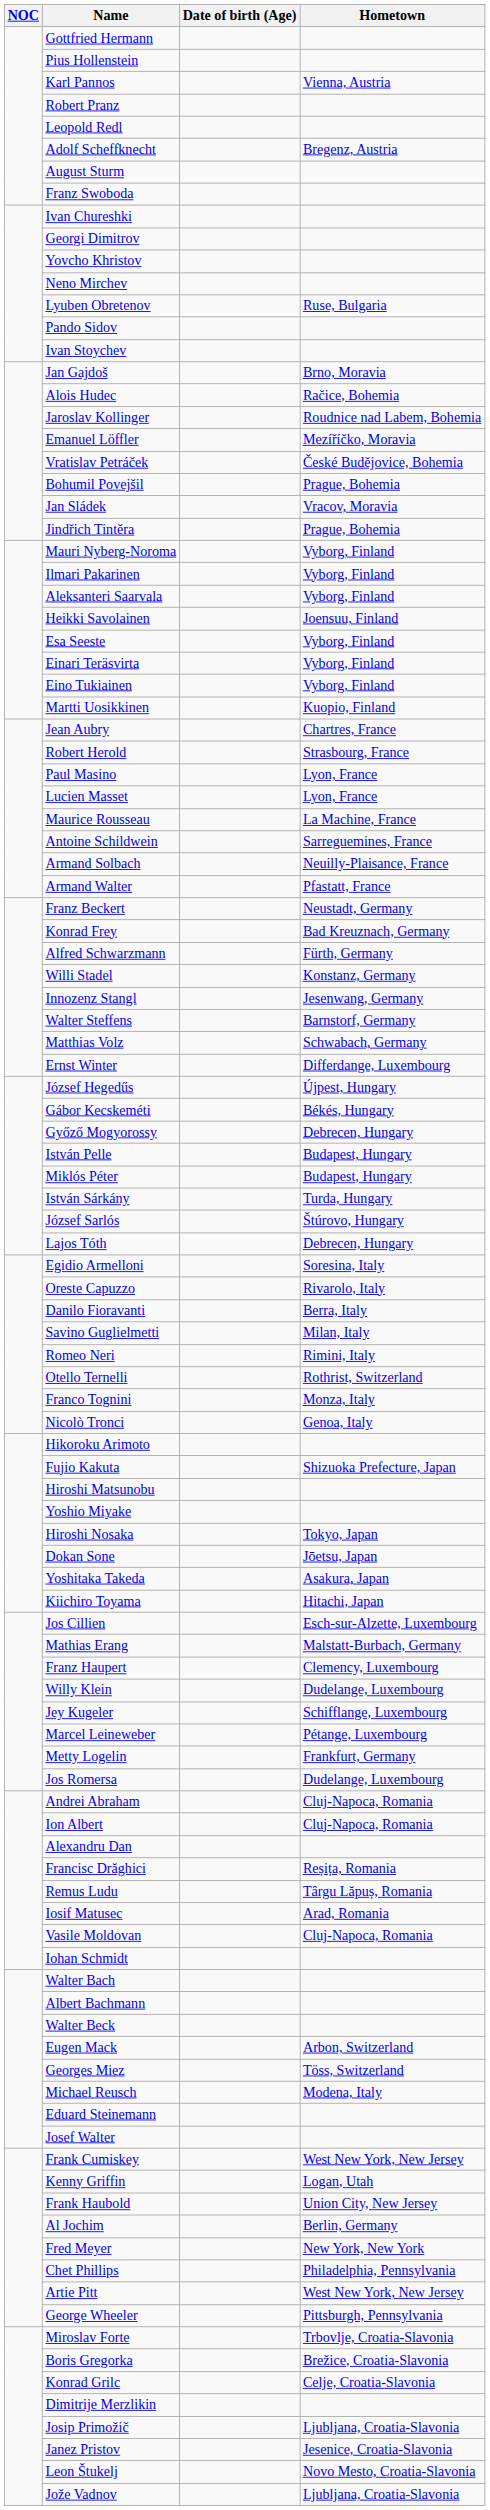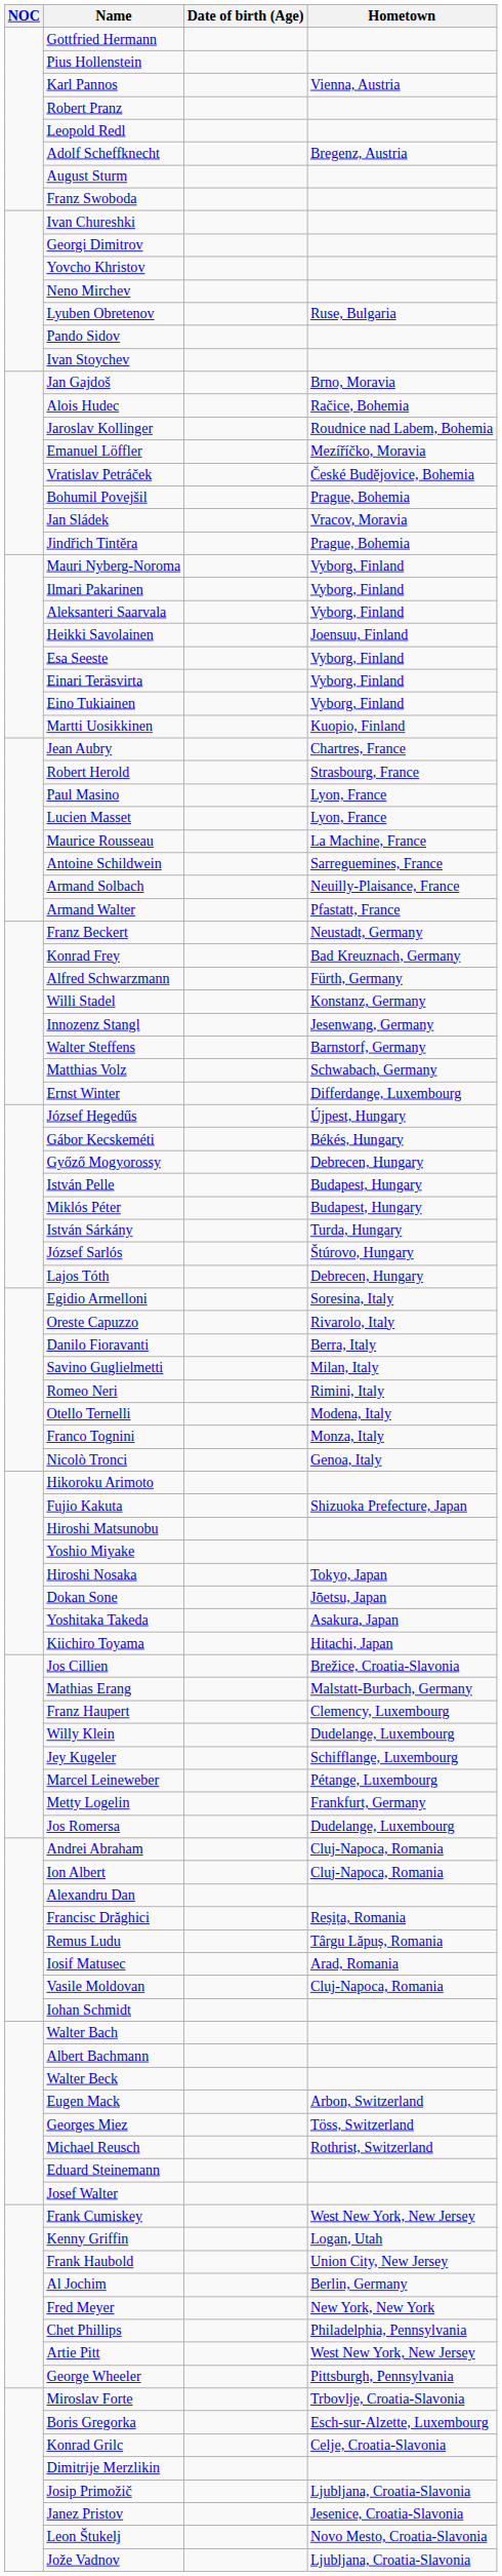 <table class="wikitable sortable">
 <tr>
 <th><a href='#'>NOC</a></th>
 <th>Name</th>
 <th>Date of birth (Age)</th>
 <th>Hometown</th>
 </tr>
 <tr>
 <td rowspan="8"></td>
 <td><a href='#'>Gottfried Hermann</a></td>
 <td></td>
 <td></td>
 </tr>
 <tr>
 <td><a href='#'>Pius Hollenstein</a></td>
 <td></td>
 <td></td>
 </tr>
 <tr>
 <td><a href='#'>Karl Pannos</a></td>
 <td></td>
 <td><a href='#'>Vienna, Austria</a></td>
 </tr>
 <tr>
 <td><a href='#'>Robert Pranz</a></td>
 <td></td>
 <td></td>
 </tr>
 <tr>
 <td><a href='#'>Leopold Redl</a></td>
 <td></td>
 <td></td>
 </tr>
 <tr>
 <td><a href='#'>Adolf Scheffknecht</a></td>
 <td></td>
 <td><a href='#'>Bregenz, Austria</a></td>
 </tr>
 <tr>
 <td><a href='#'>August Sturm</a></td>
 <td></td>
 <td></td>
 </tr>
 <tr>
 <td><a href='#'>Franz Swoboda</a></td>
 <td></td>
 <td></td>
 </tr>
 <tr>
 <td rowspan="7"></td>
 <td><a href='#'>Ivan Chureshki</a></td>
 <td></td>
 <td></td>
 </tr>
 <tr>
 <td><a href='#'>Georgi Dimitrov</a></td>
 <td></td>
 <td></td>
 </tr>
 <tr>
 <td><a href='#'>Yovcho Khristov</a></td>
 <td></td>
 <td></td>
 </tr>
 <tr>
 <td><a href='#'>Neno Mirchev</a></td>
 <td></td>
 <td></td>
 </tr>
 <tr>
 <td><a href='#'>Lyuben Obretenov</a></td>
 <td></td>
 <td><a href='#'>Ruse, Bulgaria</a></td>
 </tr>
 <tr>
 <td><a href='#'>Pando Sidov</a></td>
 <td></td>
 <td></td>
 </tr>
 <tr>
 <td><a href='#'>Ivan Stoychev</a></td>
 <td></td>
 <td></td>
 </tr>
 <tr>
 <td rowspan="8"></td>
 <td><a href='#'>Jan Gajdoš</a></td>
 <td></td>
 <td><a href='#'>Brno, Moravia</a></td>
 </tr>
 <tr>
 <td><a href='#'>Alois Hudec</a></td>
 <td></td>
 <td><a href='#'>Račice, Bohemia</a></td>
 </tr>
 <tr>
 <td><a href='#'>Jaroslav Kollinger</a></td>
 <td></td>
 <td><a href='#'>Roudnice nad Labem, Bohemia</a></td>
 </tr>
 <tr>
 <td><a href='#'>Emanuel Löffler</a></td>
 <td></td>
 <td><a href='#'>Mezíříčko, Moravia</a></td>
 </tr>
 <tr>
 <td><a href='#'>Vratislav Petráček</a></td>
 <td></td>
 <td><a href='#'>České Budějovice, Bohemia</a></td>
 </tr>
 <tr>
 <td><a href='#'>Bohumil Povejšil</a></td>
 <td></td>
 <td><a href='#'>Prague, Bohemia</a></td>
 </tr>
 <tr>
 <td><a href='#'>Jan Sládek</a></td>
 <td></td>
 <td><a href='#'>Vracov, Moravia</a></td>
 </tr>
 <tr>
 <td><a href='#'>Jindřich Tintěra</a></td>
 <td></td>
 <td><a href='#'>Prague, Bohemia</a></td>
 </tr>
 <tr>
 <td rowspan="8"></td>
 <td><a href='#'>Mauri Nyberg-Noroma</a></td>
 <td></td>
 <td><a href='#'>Vyborg, Finland</a></td>
 </tr>
 <tr>
 <td><a href='#'>Ilmari Pakarinen</a></td>
 <td></td>
 <td><a href='#'>Vyborg, Finland</a></td>
 </tr>
 <tr>
 <td><a href='#'>Aleksanteri Saarvala</a></td>
 <td></td>
 <td><a href='#'>Vyborg, Finland</a></td>
 </tr>
 <tr>
 <td><a href='#'>Heikki Savolainen</a></td>
 <td></td>
 <td><a href='#'>Joensuu, Finland</a></td>
 </tr>
 <tr>
 <td><a href='#'>Esa Seeste</a></td>
 <td></td>
 <td><a href='#'>Vyborg, Finland</a></td>
 </tr>
 <tr>
 <td><a href='#'>Einari Teräsvirta</a></td>
 <td></td>
 <td><a href='#'>Vyborg, Finland</a></td>
 </tr>
 <tr>
 <td><a href='#'>Eino Tukiainen</a></td>
 <td></td>
 <td><a href='#'>Vyborg, Finland</a></td>
 </tr>
 <tr>
 <td><a href='#'>Martti Uosikkinen</a></td>
 <td></td>
 <td><a href='#'>Kuopio, Finland</a></td>
 </tr>
 <tr>
 <td rowspan="8"></td>
 <td><a href='#'>Jean Aubry</a></td>
 <td></td>
 <td><a href='#'>Chartres, France</a></td>
 </tr>
 <tr>
 <td><a href='#'>Robert Herold</a></td>
 <td></td>
 <td><a href='#'>Strasbourg, France</a></td>
 </tr>
 <tr>
 <td><a href='#'>Paul Masino</a></td>
 <td></td>
 <td><a href='#'>Lyon, France</a></td>
 </tr>
 <tr>
 <td><a href='#'>Lucien Masset</a></td>
 <td></td>
 <td><a href='#'>Lyon, France</a></td>
 </tr>
 <tr>
 <td><a href='#'>Maurice Rousseau</a></td>
 <td></td>
 <td><a href='#'>La Machine, France</a></td>
 </tr>
 <tr>
 <td><a href='#'>Antoine Schildwein</a></td>
 <td></td>
 <td><a href='#'>Sarreguemines, France</a></td>
 </tr>
 <tr>
 <td><a href='#'>Armand Solbach</a></td>
 <td></td>
 <td><a href='#'>Neuilly-Plaisance, France</a></td>
 </tr>
 <tr>
 <td><a href='#'>Armand Walter</a></td>
 <td></td>
 <td><a href='#'>Pfastatt, France</a></td>
 </tr>
 <tr>
 <td rowspan="8"></td>
 <td><a href='#'>Franz Beckert</a></td>
 <td></td>
 <td><a href='#'>Neustadt, Germany</a></td>
 </tr>
 <tr>
 <td><a href='#'>Konrad Frey</a></td>
 <td></td>
 <td><a href='#'>Bad Kreuznach, Germany</a></td>
 </tr>
 <tr>
 <td><a href='#'>Alfred Schwarzmann</a></td>
 <td></td>
 <td><a href='#'>Fürth, Germany</a></td>
 </tr>
 <tr>
 <td><a href='#'>Willi Stadel</a></td>
 <td></td>
 <td><a href='#'>Konstanz, Germany</a></td>
 </tr>
 <tr>
 <td><a href='#'>Innozenz Stangl</a></td>
 <td></td>
 <td><a href='#'>Jesenwang, Germany</a></td>
 </tr>
 <tr>
 <td><a href='#'>Walter Steffens</a></td>
 <td></td>
 <td><a href='#'>Barnstorf, Germany</a></td>
 </tr>
 <tr>
 <td><a href='#'>Matthias Volz</a></td>
 <td></td>
 <td><a href='#'>Schwabach, Germany</a></td>
 </tr>
 <tr>
 <td><a href='#'>Ernst Winter</a></td>
 <td></td>
 <td><a href='#'>Differdange, Luxembourg</a></td>
 </tr>
 <tr>
 <td rowspan="8"></td>
 <td><a href='#'>József Hegedűs</a></td>
 <td></td>
 <td><a href='#'>Újpest, Hungary</a></td>
 </tr>
 <tr>
 <td><a href='#'>Gábor Kecskeméti</a></td>
 <td></td>
 <td><a href='#'>Békés, Hungary</a></td>
 </tr>
 <tr>
 <td><a href='#'>Győző Mogyorossy</a></td>
 <td></td>
 <td><a href='#'>Debrecen, Hungary</a></td>
 </tr>
 <tr>
 <td><a href='#'>István Pelle</a></td>
 <td></td>
 <td><a href='#'>Budapest, Hungary</a></td>
 </tr>
 <tr>
 <td><a href='#'>Miklós Péter</a></td>
 <td></td>
 <td><a href='#'>Budapest, Hungary</a></td>
 </tr>
 <tr>
 <td><a href='#'>István Sárkány</a></td>
 <td></td>
 <td><a href='#'>Turda, Hungary</a></td>
 </tr>
 <tr>
 <td><a href='#'>József Sarlós</a></td>
 <td></td>
 <td><a href='#'>Štúrovo, Hungary</a></td>
 </tr>
 <tr>
 <td><a href='#'>Lajos Tóth</a></td>
 <td></td>
 <td><a href='#'>Debrecen, Hungary</a></td>
 </tr>
 <tr>
 <td rowspan="8"></td>
 <td><a href='#'>Egidio Armelloni</a></td>
 <td></td>
 <td><a href='#'>Soresina, Italy</a></td>
 </tr>
 <tr>
 <td><a href='#'>Oreste Capuzzo</a></td>
 <td></td>
 <td><a href='#'>Rivarolo, Italy</a></td>
 </tr>
 <tr>
 <td><a href='#'>Danilo Fioravanti</a></td>
 <td></td>
 <td><a href='#'>Berra, Italy</a></td>
 </tr>
 <tr>
 <td><a href='#'>Savino Guglielmetti</a></td>
 <td></td>
 <td><a href='#'>Milan, Italy</a></td>
 </tr>
 <tr>
 <td><a href='#'>Romeo Neri</a></td>
 <td></td>
 <td><a href='#'>Rimini, Italy</a></td>
 </tr>
 <tr>
 <td><a href='#'>Otello Ternelli</a></td>
 <td></td>
-<td><a href='#'>Rothrist, Switzerland</a></td>
+<td><a href='#'>Modena, Italy</a></td>
 </tr>
 <tr>
 <td><a href='#'>Franco Tognini</a></td>
 <td></td>
 <td><a href='#'>Monza, Italy</a></td>
 </tr>
 <tr>
 <td><a href='#'>Nicolò Tronci</a></td>
 <td></td>
 <td><a href='#'>Genoa, Italy</a></td>
 </tr>
 <tr>
 <td rowspan="8"></td>
 <td><a href='#'>Hikoroku Arimoto</a></td>
 <td></td>
 <td></td>
 </tr>
 <tr>
 <td><a href='#'>Fujio Kakuta</a></td>
 <td></td>
 <td><a href='#'>Shizuoka Prefecture, Japan</a></td>
 </tr>
 <tr>
 <td><a href='#'>Hiroshi Matsunobu</a></td>
 <td></td>
 <td></td>
 </tr>
 <tr>
 <td><a href='#'>Yoshio Miyake</a></td>
 <td></td>
 <td></td>
 </tr>
 <tr>
 <td><a href='#'>Hiroshi Nosaka</a></td>
 <td></td>
 <td><a href='#'>Tokyo, Japan</a></td>
 </tr>
 <tr>
 <td><a href='#'>Dokan Sone</a></td>
 <td></td>
 <td><a href='#'>Jōetsu, Japan</a></td>
 </tr>
 <tr>
 <td><a href='#'>Yoshitaka Takeda</a></td>
 <td></td>
 <td><a href='#'>Asakura, Japan</a></td>
 </tr>
 <tr>
 <td><a href='#'>Kiichiro Toyama</a></td>
 <td></td>
 <td><a href='#'>Hitachi, Japan</a></td>
 </tr>
 <tr>
 <td rowspan="8"></td>
 <td><a href='#'>Jos Cillien</a></td>
 <td></td>
-<td><a href='#'>Esch-sur-Alzette, Luxembourg</a></td>
+<td><a href='#'>Brežice, Croatia-Slavonia</a></td>
 </tr>
 <tr>
 <td><a href='#'>Mathias Erang</a></td>
 <td></td>
 <td><a href='#'>Malstatt-Burbach, Germany</a></td>
 </tr>
 <tr>
 <td><a href='#'>Franz Haupert</a></td>
 <td></td>
 <td><a href='#'>Clemency, Luxembourg</a></td>
 </tr>
 <tr>
 <td><a href='#'>Willy Klein</a></td>
 <td></td>
 <td><a href='#'>Dudelange, Luxembourg</a></td>
 </tr>
 <tr>
 <td><a href='#'>Jey Kugeler</a></td>
 <td></td>
 <td><a href='#'>Schifflange, Luxembourg</a></td>
 </tr>
 <tr>
 <td><a href='#'>Marcel Leineweber</a></td>
 <td></td>
 <td><a href='#'>Pétange, Luxembourg</a></td>
 </tr>
 <tr>
 <td><a href='#'>Metty Logelin</a></td>
 <td></td>
 <td><a href='#'>Frankfurt, Germany</a></td>
 </tr>
 <tr>
 <td><a href='#'>Jos Romersa</a></td>
 <td></td>
 <td><a href='#'>Dudelange, Luxembourg</a></td>
 </tr>
 <tr>
 <td rowspan="8"></td>
 <td><a href='#'>Andrei Abraham</a></td>
 <td></td>
 <td><a href='#'>Cluj-Napoca, Romania</a></td>
 </tr>
 <tr>
 <td><a href='#'>Ion Albert</a></td>
 <td></td>
 <td><a href='#'>Cluj-Napoca, Romania</a></td>
 </tr>
 <tr>
 <td><a href='#'>Alexandru Dan</a></td>
 <td></td>
 <td></td>
 </tr>
 <tr>
 <td><a href='#'>Francisc Drăghici</a></td>
 <td></td>
 <td><a href='#'>Reșița, Romania</a></td>
 </tr>
 <tr>
 <td><a href='#'>Remus Ludu</a></td>
 <td></td>
 <td><a href='#'>Târgu Lăpuș, Romania</a></td>
 </tr>
 <tr>
 <td><a href='#'>Iosif Matusec</a></td>
 <td></td>
 <td><a href='#'>Arad, Romania</a></td>
 </tr>
 <tr>
 <td><a href='#'>Vasile Moldovan</a></td>
 <td></td>
 <td><a href='#'>Cluj-Napoca, Romania</a></td>
 </tr>
 <tr>
 <td><a href='#'>Iohan Schmidt</a></td>
 <td></td>
 <td></td>
 </tr>
 <tr>
 <td rowspan="8"></td>
 <td><a href='#'>Walter Bach</a></td>
 <td></td>
 <td></td>
 </tr>
 <tr>
 <td><a href='#'>Albert Bachmann</a></td>
 <td></td>
 <td></td>
 </tr>
 <tr>
 <td><a href='#'>Walter Beck</a></td>
 <td></td>
 <td></td>
 </tr>
 <tr>
 <td><a href='#'>Eugen Mack</a></td>
 <td></td>
 <td><a href='#'>Arbon, Switzerland</a></td>
 </tr>
 <tr>
 <td><a href='#'>Georges Miez</a></td>
 <td></td>
 <td><a href='#'>Töss, Switzerland</a></td>
 </tr>
 <tr>
 <td><a href='#'>Michael Reusch</a></td>
 <td></td>
-<td><a href='#'>Modena, Italy</a></td>
+<td><a href='#'>Rothrist, Switzerland</a></td>
 </tr>
 <tr>
 <td><a href='#'>Eduard Steinemann</a></td>
 <td></td>
 <td></td>
 </tr>
 <tr>
 <td><a href='#'>Josef Walter</a></td>
 <td></td>
 <td></td>
 </tr>
 <tr>
 <td rowspan="8"></td>
 <td><a href='#'>Frank Cumiskey</a></td>
 <td></td>
 <td><a href='#'>West New York, New Jersey</a></td>
 </tr>
 <tr>
 <td><a href='#'>Kenny Griffin</a></td>
 <td></td>
 <td><a href='#'>Logan, Utah</a></td>
 </tr>
 <tr>
 <td><a href='#'>Frank Haubold</a></td>
 <td></td>
 <td><a href='#'>Union City, New Jersey</a></td>
 </tr>
 <tr>
 <td><a href='#'>Al Jochim</a></td>
 <td></td>
 <td><a href='#'>Berlin, Germany</a></td>
 </tr>
 <tr>
 <td><a href='#'>Fred Meyer</a></td>
 <td></td>
 <td><a href='#'>New York, New York</a></td>
 </tr>
 <tr>
 <td><a href='#'>Chet Phillips</a></td>
 <td></td>
 <td><a href='#'>Philadelphia, Pennsylvania</a></td>
 </tr>
 <tr>
 <td><a href='#'>Artie Pitt</a></td>
 <td></td>
 <td><a href='#'>West New York, New Jersey</a></td>
 </tr>
 <tr>
 <td><a href='#'>George Wheeler</a></td>
 <td></td>
 <td><a href='#'>Pittsburgh, Pennsylvania</a></td>
 </tr>
 <tr>
 <td rowspan="8"></td>
 <td><a href='#'>Miroslav Forte</a></td>
 <td></td>
 <td><a href='#'>Trbovlje, Croatia-Slavonia</a></td>
 </tr>
 <tr>
 <td><a href='#'>Boris Gregorka</a></td>
 <td></td>
-<td><a href='#'>Brežice, Croatia-Slavonia</a></td>
+<td><a href='#'>Esch-sur-Alzette, Luxembourg</a></td>
 </tr>
 <tr>
 <td><a href='#'>Konrad Grilc</a></td>
 <td></td>
 <td><a href='#'>Celje, Croatia-Slavonia</a></td>
 </tr>
 <tr>
 <td><a href='#'>Dimitrije Merzlikin</a></td>
 <td></td>
 <td></td>
 </tr>
 <tr>
 <td><a href='#'>Josip Primožič</a></td>
 <td></td>
 <td><a href='#'>Ljubljana, Croatia-Slavonia</a></td>
 </tr>
 <tr>
 <td><a href='#'>Janez Pristov</a></td>
 <td></td>
 <td><a href='#'>Jesenice, Croatia-Slavonia</a></td>
 </tr>
 <tr>
 <td><a href='#'>Leon Štukelj</a></td>
 <td></td>
 <td><a href='#'>Novo Mesto, Croatia-Slavonia</a></td>
 </tr>
 <tr>
 <td><a href='#'>Jože Vadnov</a></td>
 <td></td>
 <td><a href='#'>Ljubljana, Croatia-Slavonia</a></td>
 </tr>
 </table>
